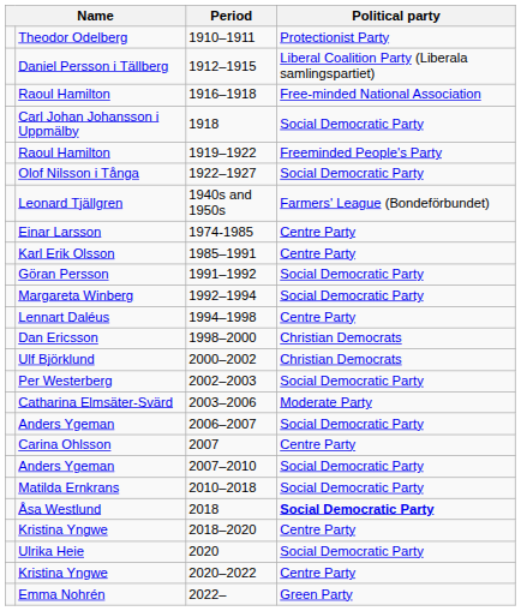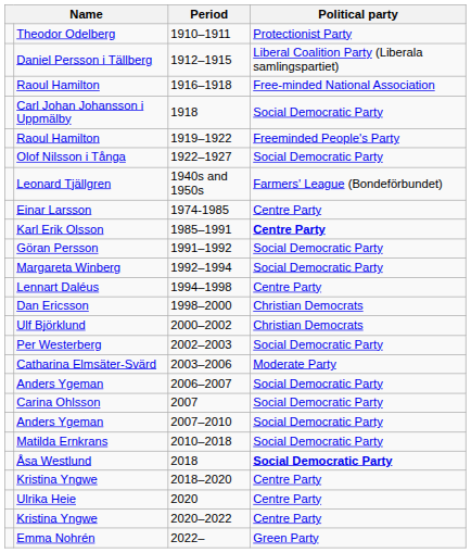 <table class="wikitable">
 <tr>
 <th colspan="2">Name</th>
 <th>Period</th>
 <th>Political party</th>
 </tr>
 <tr>
 <td bgcolor=> </td>
 <td><a href='#'>Theodor Odelberg</a></td>
 <td>1910–1911</td>
 <td><a href='#'>Protectionist Party</a></td>
 </tr>
 <tr>
 <td bgcolor=> </td>
 <td><a href='#'>Daniel Persson i Tällberg</a></td>
 <td>1912–1915</td>
 <td><a href='#'>Liberal Coalition Party</a> (Liberala samlingspartiet)</td>
 </tr>
 <tr>
 <td bgcolor=> </td>
 <td><a href='#'>Raoul Hamilton</a></td>
 <td>1916–1918</td>
 <td><a href='#'>Free-minded National Association</a></td>
 </tr>
 <tr>
 <td bgcolor=> </td>
 <td><a href='#'>Carl Johan Johansson i Uppmälby</a></td>
 <td>1918</td>
 <td><a href='#'>Social Democratic Party</a></td>
 </tr>
 <tr>
 <td bgcolor=> </td>
 <td><a href='#'>Raoul Hamilton</a></td>
 <td>1919–1922</td>
 <td><a href='#'>Freeminded People's Party</a></td>
 </tr>
 <tr>
 <td bgcolor=> </td>
 <td><a href='#'>Olof Nilsson i Tånga</a></td>
 <td>1922–1927</td>
 <td><a href='#'>Social Democratic Party</a></td>
 </tr>
 <tr>
 <td bgcolor=> </td>
 <td><a href='#'>Leonard Tjällgren</a></td>
 <td>1940s and 1950s</td>
 <td><a href='#'>Farmers' League</a> (Bondeförbundet)</td>
 </tr>
 <tr>
 <td bgcolor=> </td>
 <td><a href='#'>Einar Larsson</a></td>
 <td>1974-1985</td>
 <td><a href='#'>Centre Party</a></td>
 </tr>
 <tr>
 <td bgcolor=> </td>
 <td><a href='#'>Karl Erik Olsson</a></td>
 <td>1985–1991</td>
-<td><a href='#'>Centre Party</a></td>
+<td><strong><a href='#'>Centre Party</a></strong></td>
 </tr>
 <tr>
 <td bgcolor=> </td>
 <td><a href='#'>Göran Persson</a></td>
 <td>1991–1992</td>
 <td><a href='#'>Social Democratic Party</a></td>
 </tr>
 <tr>
 <td bgcolor=> </td>
 <td><a href='#'>Margareta Winberg</a></td>
 <td>1992–1994</td>
 <td><a href='#'>Social Democratic Party</a></td>
 </tr>
 <tr>
 <td bgcolor=> </td>
 <td><a href='#'>Lennart Daléus</a></td>
 <td>1994–1998</td>
 <td><a href='#'>Centre Party</a></td>
 </tr>
 <tr>
 <td bgcolor=> </td>
 <td><a href='#'>Dan Ericsson</a></td>
 <td>1998–2000</td>
 <td><a href='#'>Christian Democrats</a></td>
 </tr>
 <tr>
 <td bgcolor=> </td>
 <td><a href='#'>Ulf Björklund</a></td>
 <td>2000–2002</td>
 <td><a href='#'>Christian Democrats</a></td>
 </tr>
 <tr>
 <td bgcolor=> </td>
 <td><a href='#'>Per Westerberg</a></td>
 <td>2002–2003</td>
 <td><a href='#'>Social Democratic Party</a></td>
 </tr>
 <tr>
 <td bgcolor=> </td>
 <td><a href='#'>Catharina Elmsäter-Svärd</a></td>
 <td>2003–2006</td>
 <td><a href='#'>Moderate Party</a></td>
 </tr>
 <tr>
 <td bgcolor=> </td>
 <td><a href='#'>Anders Ygeman</a></td>
 <td>2006–2007</td>
 <td><a href='#'>Social Democratic Party</a></td>
 </tr>
 <tr>
 <td bgcolor=> </td>
 <td><a href='#'>Carina Ohlsson</a></td>
 <td>2007</td>
-<td><a href='#'>Centre Party</a></td>
+<td><a href='#'>Social Democratic Party</a></td>
 </tr>
 <tr>
 <td bgcolor=> </td>
 <td><a href='#'>Anders Ygeman</a></td>
 <td>2007–2010</td>
 <td><a href='#'>Social Democratic Party</a></td>
 </tr>
 <tr>
 <td bgcolor=> </td>
 <td><a href='#'>Matilda Ernkrans</a></td>
 <td>2010–2018</td>
 <td><a href='#'>Social Democratic Party</a></td>
 </tr>
 <tr>
 <td bgcolor=> </td>
 <td><a href='#'>Åsa Westlund</a></td>
 <td>2018</td>
 <td><strong><a href='#'>Social Democratic Party</a></strong></td>
 </tr>
 <tr>
 <td bgcolor=> </td>
 <td><a href='#'>Kristina Yngwe</a></td>
 <td>2018–2020</td>
 <td><a href='#'>Centre Party</a></td>
 </tr>
 <tr>
 <td bgcolor=> </td>
 <td><a href='#'>Ulrika Heie</a></td>
 <td>2020</td>
-<td><a href='#'>Social Democratic Party</a></td>
+<td><a href='#'>Centre Party</a></td>
 </tr>
 <tr>
 <td bgcolor=> </td>
 <td><a href='#'>Kristina Yngwe</a></td>
 <td>2020–2022</td>
 <td><a href='#'>Centre Party</a></td>
 </tr>
 <tr>
 <td bgcolor=> </td>
 <td><a href='#'>Emma Nohrén</a></td>
 <td>2022–</td>
 <td><a href='#'>Green Party</a></td>
 </tr>
 </table>
